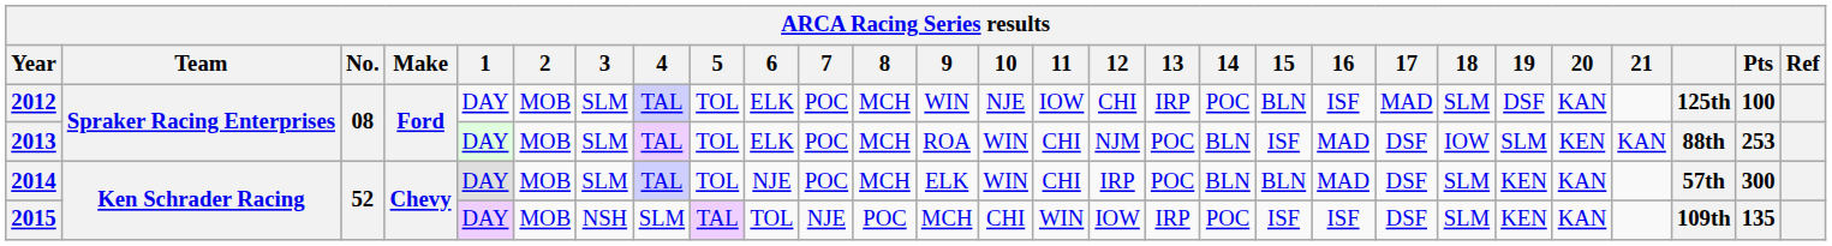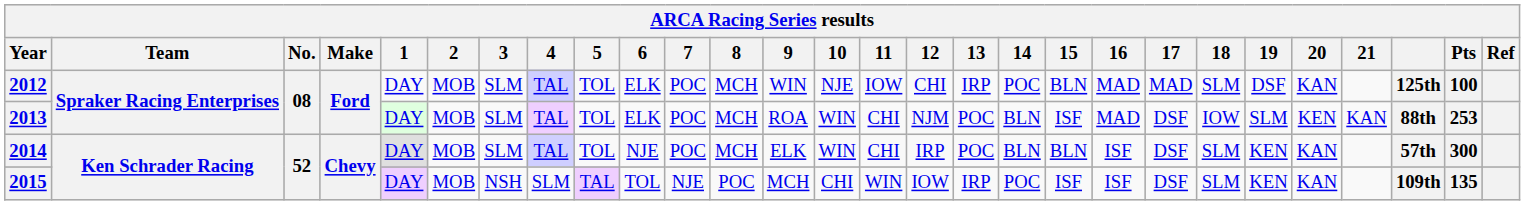 <table class="wikitable" style="text-align:center; font-size:75%">
 <tr>
 <th colspan=48><a href='#'>ARCA Racing Series</a> results</th>
 </tr>
 <tr>
 <th>Year</th>
 <th>Team</th>
 <th>No.</th>
 <th>Make</th>
 <th>1</th>
 <th>2</th>
 <th>3</th>
 <th>4</th>
 <th>5</th>
 <th>6</th>
 <th>7</th>
 <th>8</th>
 <th>9</th>
 <th>10</th>
 <th>11</th>
 <th>12</th>
 <th>13</th>
 <th>14</th>
 <th>15</th>
 <th>16</th>
 <th>17</th>
 <th>18</th>
 <th>19</th>
 <th>20</th>
 <th>21</th>
 <th></th>
 <th>Pts</th>
 <th>Ref</th>
 </tr>
 <tr>
 <th><a href='#'>2012</a></th>
 <th rowspan=2><a href='#'>Spraker Racing Enterprises</a></th>
 <th rowspan=2>08</th>
 <th rowspan=2><a href='#'>Ford</a></th>
 <td><a href='#'>DAY</a></td>
 <td><a href='#'>MOB</a></td>
 <td><a href='#'>SLM</a></td>
 <td style="background:#CFCFFF;"><a href='#'>TAL</a><br></td>
 <td><a href='#'>TOL</a></td>
 <td><a href='#'>ELK</a></td>
 <td><a href='#'>POC</a></td>
 <td><a href='#'>MCH</a></td>
 <td><a href='#'>WIN</a></td>
 <td><a href='#'>NJE</a></td>
 <td><a href='#'>IOW</a></td>
 <td><a href='#'>CHI</a></td>
 <td><a href='#'>IRP</a></td>
 <td><a href='#'>POC</a></td>
 <td><a href='#'>BLN</a></td>
-<td><a href='#'>ISF</a></td>
+<td><a href='#'>MAD</a></td>
 <td><a href='#'>MAD</a></td>
 <td><a href='#'>SLM</a></td>
 <td><a href='#'>DSF</a></td>
 <td><a href='#'>KAN</a></td>
 <td></td>
 <th>125th</th>
 <th>100</th>
 <th></th>
 </tr>
 <tr>
 <th><a href='#'>2013</a></th>
 <td style="background:#DFFFDF;"><a href='#'>DAY</a><br></td>
 <td><a href='#'>MOB</a></td>
 <td><a href='#'>SLM</a></td>
 <td style="background:#EFCFFF;"><a href='#'>TAL</a><br></td>
 <td><a href='#'>TOL</a></td>
 <td><a href='#'>ELK</a></td>
 <td><a href='#'>POC</a></td>
 <td><a href='#'>MCH</a></td>
 <td><a href='#'>ROA</a></td>
 <td><a href='#'>WIN</a></td>
 <td><a href='#'>CHI</a></td>
 <td><a href='#'>NJM</a></td>
 <td><a href='#'>POC</a></td>
 <td><a href='#'>BLN</a></td>
 <td><a href='#'>ISF</a></td>
 <td><a href='#'>MAD</a></td>
 <td><a href='#'>DSF</a></td>
 <td><a href='#'>IOW</a></td>
 <td><a href='#'>SLM</a></td>
 <td><a href='#'>KEN</a></td>
 <td><a href='#'>KAN</a></td>
 <th>88th</th>
 <th>253</th>
 <th></th>
 </tr>
 <tr>
 <th><a href='#'>2014</a></th>
 <th rowspan=2><a href='#'>Ken Schrader Racing</a></th>
 <th rowspan=2>52</th>
 <th rowspan=2><a href='#'>Chevy</a></th>
 <td style="background:#DFDFDF;"><a href='#'>DAY</a><br></td>
 <td><a href='#'>MOB</a></td>
 <td><a href='#'>SLM</a></td>
 <td style="background:#CFCFFF;"><a href='#'>TAL</a><br></td>
 <td><a href='#'>TOL</a></td>
 <td><a href='#'>NJE</a></td>
 <td><a href='#'>POC</a></td>
 <td><a href='#'>MCH</a></td>
 <td><a href='#'>ELK</a></td>
 <td><a href='#'>WIN</a></td>
 <td><a href='#'>CHI</a></td>
 <td><a href='#'>IRP</a></td>
 <td><a href='#'>POC</a></td>
 <td><a href='#'>BLN</a></td>
 <td><a href='#'>BLN</a></td>
-<td><a href='#'>MAD</a></td>
+<td><a href='#'>ISF</a></td>
 <td><a href='#'>DSF</a></td>
 <td><a href='#'>SLM</a></td>
 <td><a href='#'>KEN</a></td>
 <td><a href='#'>KAN</a></td>
 <td></td>
 <th>57th</th>
 <th>300</th>
 <th></th>
 </tr>
 <tr>
 <th><a href='#'>2015</a></th>
 <td style="background:#EFCFFF;"><a href='#'>DAY</a><br></td>
 <td><a href='#'>MOB</a></td>
 <td><a href='#'>NSH</a></td>
 <td><a href='#'>SLM</a></td>
 <td style="background:#EFCFFF;"><a href='#'>TAL</a><br></td>
 <td><a href='#'>TOL</a></td>
 <td><a href='#'>NJE</a></td>
 <td><a href='#'>POC</a></td>
 <td><a href='#'>MCH</a></td>
 <td><a href='#'>CHI</a></td>
 <td><a href='#'>WIN</a></td>
 <td><a href='#'>IOW</a></td>
 <td><a href='#'>IRP</a></td>
 <td><a href='#'>POC</a></td>
 <td><a href='#'>ISF</a></td>
 <td><a href='#'>ISF</a></td>
 <td><a href='#'>DSF</a></td>
 <td><a href='#'>SLM</a></td>
 <td><a href='#'>KEN</a></td>
 <td><a href='#'>KAN</a></td>
 <td></td>
 <th>109th</th>
 <th>135</th>
 <th></th>
 </tr>
 </table>
